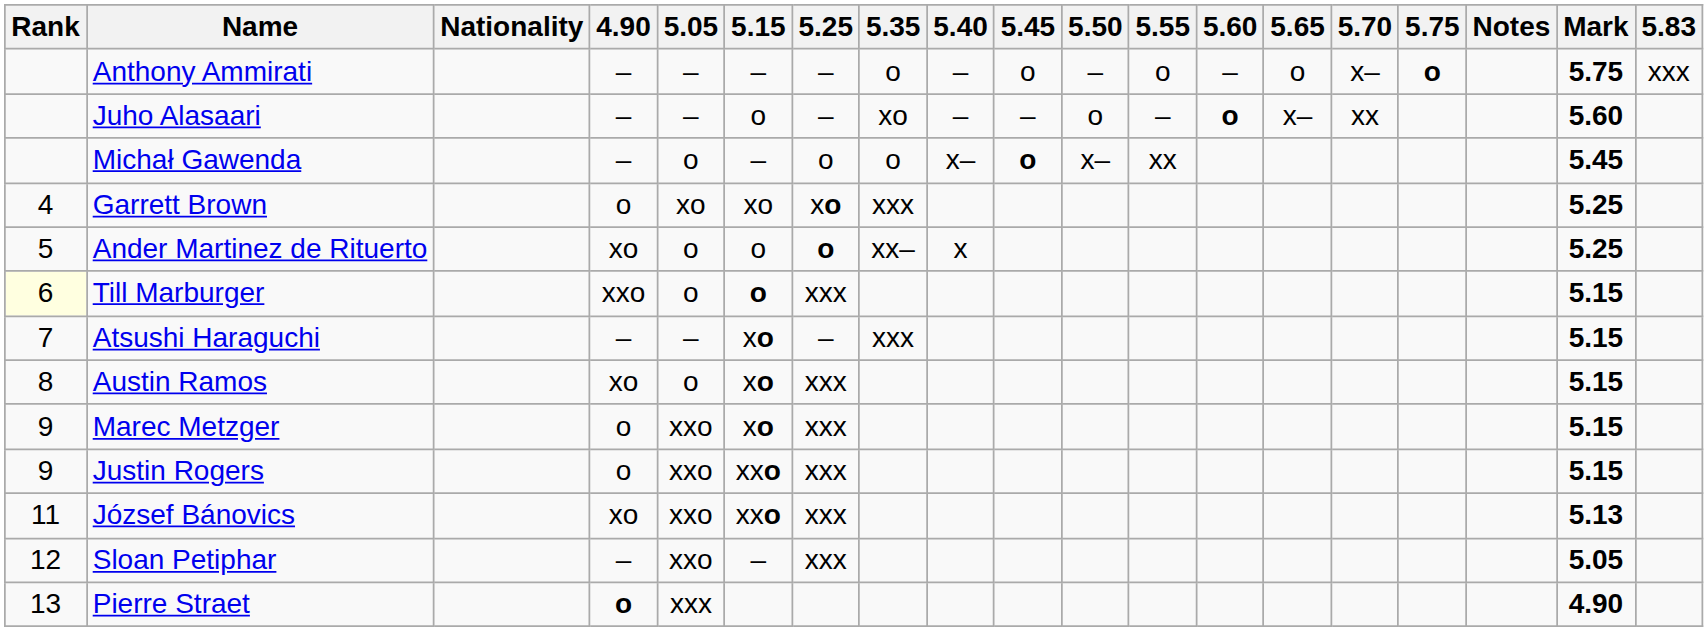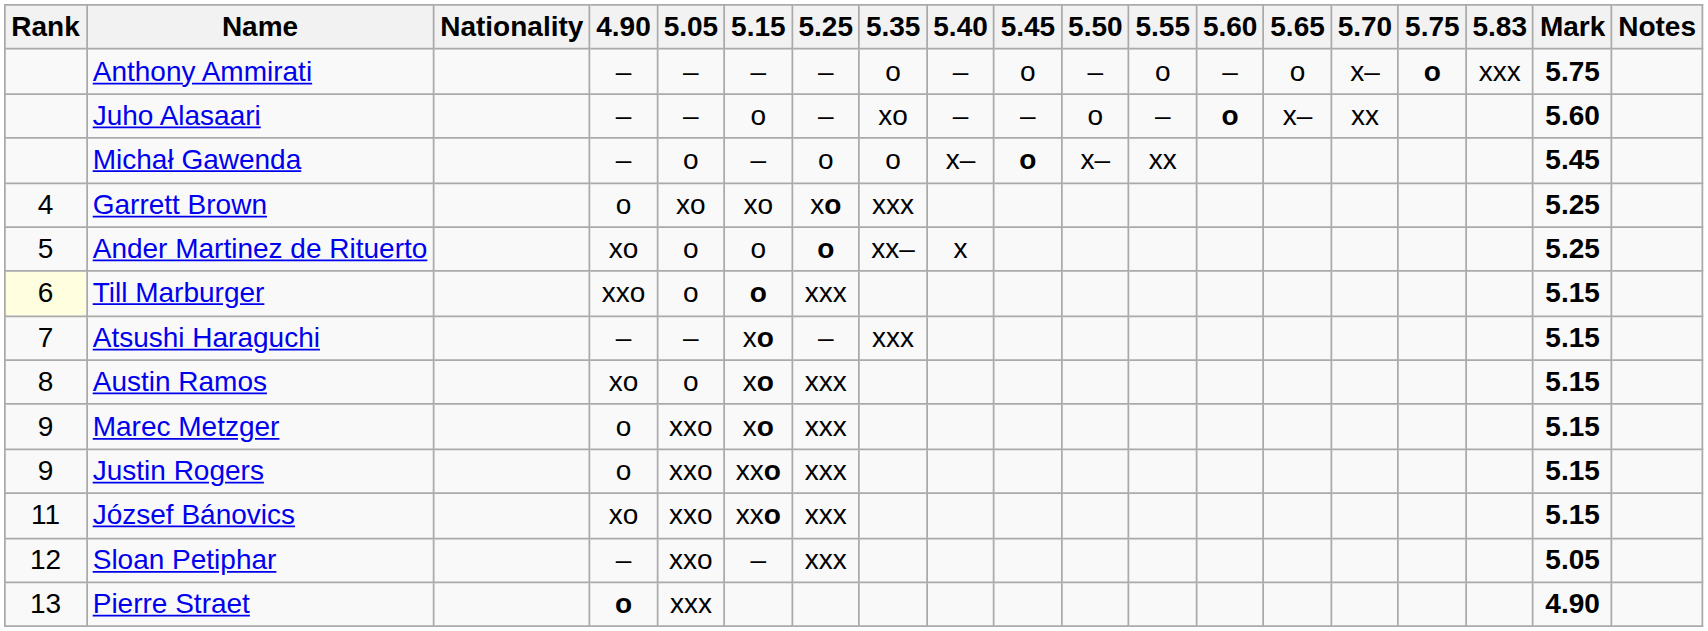 <table class="wikitable sortable" style="text-align:center">
 <tr>
 <th>Rank</th>
 <th>Name</th>
 <th>Nationality</th>
 <th>4.90</th>
 <th>5.05</th>
 <th>5.15</th>
 <th>5.25</th>
 <th>5.35</th>
 <th>5.40</th>
 <th>5.45</th>
 <th>5.50</th>
 <th>5.55</th>
 <th>5.60</th>
 <th>5.65</th>
 <th>5.70</th>
 <th>5.75</th>
+<th>5.83</th>
+<th>Mark</th>
 <th>Notes</th>
-<th>Mark</th>
-<th>5.83</th>
 </tr>
 <tr>
 <td></td>
 <td align=left><a href='#'>Anthony Ammirati</a></td>
 <td align="left"></td>
 <td>–</td>
 <td>–</td>
 <td>–</td>
 <td>–</td>
 <td>o</td>
 <td>–</td>
 <td>o</td>
 <td>–</td>
 <td>o</td>
 <td>–</td>
 <td>o</td>
 <td>x–</td>
 <td><strong>o</strong></td>
+<td>xxx</td>
+<td><strong>5.75</strong></td>
 <td></td>
-<td><strong>5.75</strong></td>
-<td>xxx</td>
 </tr>
 <tr>
 <td></td>
 <td align=left><a href='#'>Juho Alasaari</a></td>
 <td align=left></td>
 <td>–</td>
 <td>–</td>
 <td>o</td>
 <td>–</td>
 <td>xo</td>
 <td>–</td>
 <td>–</td>
 <td>o</td>
 <td>–</td>
 <td><strong>o</strong></td>
 <td>x–</td>
 <td>xx</td>
 <td></td>
 <td></td>
 <td><strong>5.60</strong></td>
 <td></td>
 </tr>
 <tr>
 <td></td>
 <td align=left><a href='#'>Michał Gawenda</a></td>
 <td align="left"></td>
 <td>–</td>
 <td>o</td>
 <td>–</td>
 <td>o</td>
 <td>o</td>
 <td>x–</td>
 <td><strong>o</strong></td>
 <td>x–</td>
 <td>xx</td>
 <td></td>
 <td></td>
 <td></td>
 <td></td>
 <td></td>
 <td><strong>5.45</strong></td>
 <td></td>
 </tr>
 <tr>
 <td>4</td>
 <td align=left><a href='#'>Garrett Brown</a></td>
 <td align="left"></td>
 <td>o</td>
 <td>xo</td>
 <td>xo</td>
 <td>x<strong>o</strong></td>
 <td>xxx</td>
 <td></td>
 <td></td>
 <td></td>
 <td></td>
 <td></td>
 <td></td>
 <td></td>
 <td></td>
 <td></td>
 <td><strong>5.25</strong></td>
 <td></td>
 </tr>
 <tr>
 <td>5</td>
 <td align=left><a href='#'>Ander Martinez de Rituerto</a></td>
 <td align="left"></td>
 <td>xo</td>
 <td>o</td>
 <td>o</td>
 <td><strong>o</strong></td>
 <td>xx–</td>
 <td>x</td>
 <td></td>
 <td></td>
 <td></td>
 <td></td>
 <td></td>
 <td></td>
 <td></td>
 <td></td>
 <td><strong>5.25</strong></td>
 <td></td>
 </tr>
 <tr>
 <td style="background: lightyellow;">6</td>
 <td align=left><a href='#'>Till Marburger</a></td>
 <td align="left"></td>
 <td>xxo</td>
 <td>o</td>
 <td><strong>o</strong></td>
 <td>xxx</td>
 <td></td>
 <td></td>
 <td></td>
 <td></td>
 <td></td>
 <td></td>
 <td></td>
 <td></td>
 <td></td>
 <td></td>
 <td><strong>5.15</strong></td>
 <td></td>
 </tr>
 <tr>
 <td>7</td>
 <td align=left><a href='#'>Atsushi Haraguchi</a></td>
 <td align="left"></td>
 <td>–</td>
 <td>–</td>
 <td>x<strong>o</strong></td>
 <td>–</td>
 <td>xxx</td>
 <td></td>
 <td></td>
 <td></td>
 <td></td>
 <td></td>
 <td></td>
 <td></td>
 <td></td>
 <td></td>
 <td><strong>5.15</strong></td>
 <td></td>
 </tr>
 <tr>
 <td>8</td>
 <td align=left><a href='#'>Austin Ramos</a></td>
 <td align="left"></td>
 <td>xo</td>
 <td>o</td>
 <td>x<strong>o</strong></td>
 <td>xxx</td>
 <td></td>
 <td></td>
 <td></td>
 <td></td>
 <td></td>
 <td></td>
 <td></td>
 <td></td>
 <td></td>
 <td></td>
 <td><strong>5.15</strong></td>
 <td></td>
 </tr>
 <tr>
 <td>9</td>
 <td align=left><a href='#'>Marec Metzger</a></td>
 <td align="left"></td>
 <td>o</td>
 <td>xxo</td>
 <td>x<strong>o</strong></td>
 <td>xxx</td>
 <td></td>
 <td></td>
 <td></td>
 <td></td>
 <td></td>
 <td></td>
 <td></td>
 <td></td>
 <td></td>
 <td></td>
 <td><strong>5.15</strong></td>
 <td></td>
 </tr>
 <tr>
 <td>9</td>
 <td align=left><a href='#'>Justin Rogers</a></td>
 <td align="left"></td>
 <td>o</td>
 <td>xxo</td>
 <td>xx<strong>o</strong></td>
 <td>xxx</td>
 <td></td>
 <td></td>
 <td></td>
 <td></td>
 <td></td>
 <td></td>
 <td></td>
 <td></td>
 <td></td>
 <td></td>
 <td><strong>5.15</strong></td>
 <td></td>
 </tr>
 <tr>
 <td>11</td>
 <td align=left><a href='#'>József Bánovics</a></td>
 <td align="left"></td>
 <td>xo</td>
 <td>xxo</td>
 <td>xx<strong>o</strong></td>
 <td>xxx</td>
 <td></td>
 <td></td>
 <td></td>
 <td></td>
 <td></td>
 <td></td>
 <td></td>
 <td></td>
 <td></td>
 <td></td>
-<td><strong>5.13</strong></td>
+<td><strong>5.15</strong></td>
 <td></td>
 </tr>
 <tr>
 <td>12</td>
 <td align=left><a href='#'>Sloan Petiphar</a></td>
 <td align="left"></td>
 <td>–</td>
 <td>xxo</td>
 <td>–</td>
 <td>xxx</td>
 <td></td>
 <td></td>
 <td></td>
 <td></td>
 <td></td>
 <td></td>
 <td></td>
 <td></td>
 <td></td>
 <td></td>
 <td><strong>5.05</strong></td>
 <td></td>
 </tr>
 <tr>
 <td>13</td>
 <td align=left><a href='#'>Pierre Straet</a></td>
 <td align="left"></td>
 <td><strong>o</strong></td>
 <td>xxx</td>
 <td></td>
 <td></td>
 <td></td>
 <td></td>
 <td></td>
 <td></td>
 <td></td>
 <td></td>
 <td></td>
 <td></td>
 <td></td>
 <td></td>
 <td><strong>4.90</strong></td>
 <td></td>
 </tr>
 </table>
